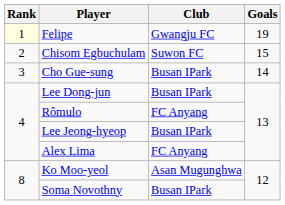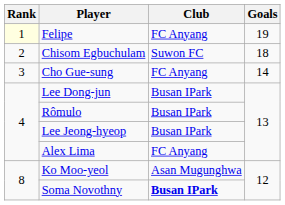 <table class=wikitable>
 <tr>
 <th>Rank</th>
 <th>Player</th>
 <th>Club</th>
 <th>Goals</th>
 </tr>
 <tr>
 <td align=center style="background: lightyellow;">1</td>
 <td> <a href='#'>Felipe</a></td>
-<td><a href='#'>Gwangju FC</a></td>
+<td><a href='#'>FC Anyang</a></td>
 <td align=center>19</td>
 </tr>
 <tr>
 <td align=center>2</td>
 <td> <a href='#'>Chisom Egbuchulam</a></td>
 <td><a href='#'>Suwon FC</a></td>
-<td align=center>15</td>
+<td align=center>18</td>
 </tr>
 <tr>
 <td align=center>3</td>
 <td> <a href='#'>Cho Gue-sung</a></td>
-<td><a href='#'>Busan IPark</a></td>
+<td><a href='#'>FC Anyang</a></td>
 <td align=center>14</td>
 </tr>
 <tr>
 <td align=center rowspan=4>4</td>
 <td> <a href='#'>Lee Dong-jun</a></td>
 <td><a href='#'>Busan IPark</a></td>
 <td align=center rowspan=4>13</td>
 </tr>
 <tr>
 <td> <a href='#'>Rômulo</a></td>
-<td><a href='#'>FC Anyang</a></td>
+<td><a href='#'>Busan IPark</a></td>
 </tr>
 <tr>
 <td> <a href='#'>Lee Jeong-hyeop</a></td>
 <td><a href='#'>Busan IPark</a></td>
 </tr>
 <tr>
 <td> <a href='#'>Alex Lima</a></td>
 <td><a href='#'>FC Anyang</a></td>
 </tr>
 <tr>
 <td align=center rowspan=2>8</td>
 <td> <a href='#'>Ko Moo-yeol</a></td>
 <td><a href='#'>Asan Mugunghwa</a></td>
 <td align=center rowspan=2>12</td>
 </tr>
 <tr>
 <td> <a href='#'>Soma Novothny</a></td>
-<td><a href='#'>Busan IPark</a></td>
+<td><strong><a href='#'>Busan IPark</a></strong></td>
 </tr>
 </table>
